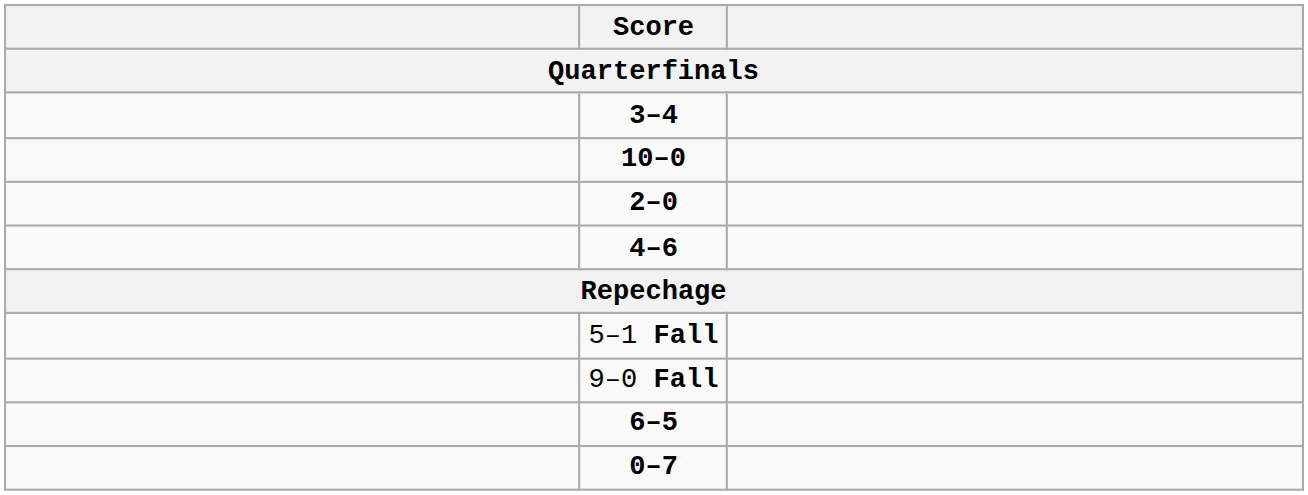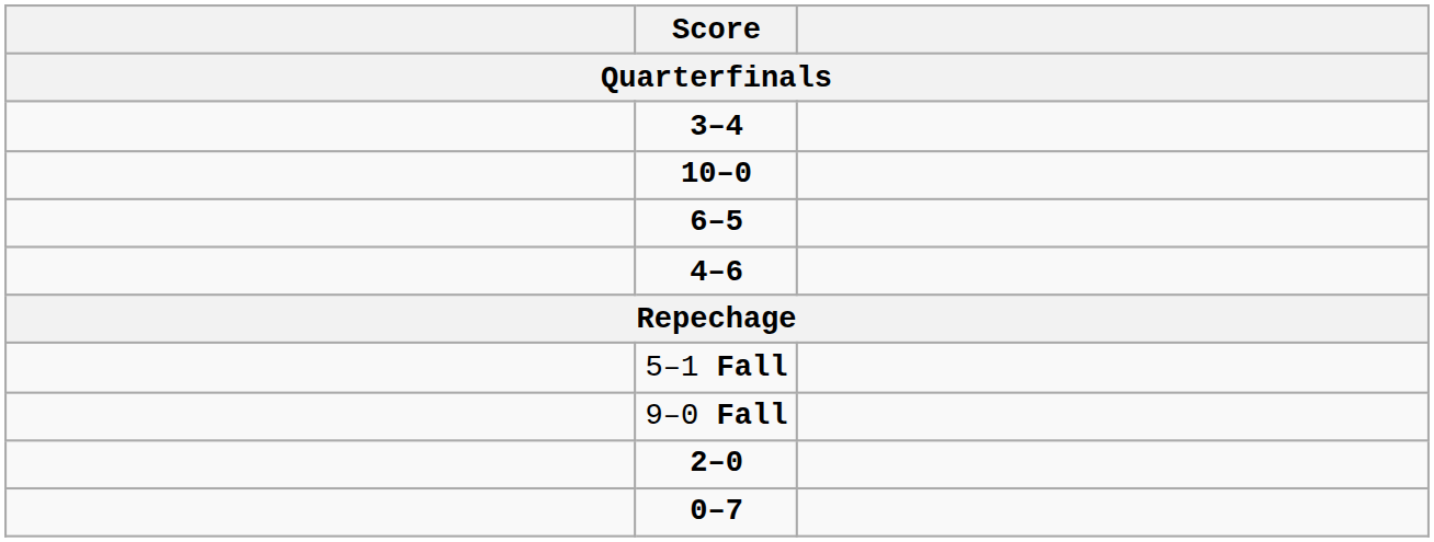 <table class="wikitable" style="text-align: left;">
 <tr>
 <th align="right" width="270"></th>
 <th width="65">Score</th>
 <th align="left" width="270"></th>
 </tr>
 <tr>
 <th colspan="3">Quarterfinals</th>
 </tr>
 <tr>
 <td></td>
 <td align=center><strong>3–4</strong></td>
 <td><strong></strong></td>
 </tr>
 <tr>
 <td><strong></strong></td>
 <td align=center><strong>10–0</strong></td>
 <td></td>
 </tr>
 <tr>
 <td><strong></strong></td>
-<td align=center><strong>2–0</strong></td>
+<td align=center><strong>6–5</strong></td>
 <td></td>
 </tr>
 <tr>
 <td></td>
 <td align=center><strong>4–6</strong></td>
 <td><strong></strong></td>
 </tr>
 <tr>
 <th colspan="3">Repechage</th>
 </tr>
 <tr>
 <td><strong></strong></td>
 <td align=center>5–1 <strong>Fall</strong></td>
 <td></td>
 </tr>
 <tr>
 <td><strong></strong></td>
 <td align=center>9–0 <strong>Fall</strong></td>
 <td></td>
 </tr>
 <tr>
 <td><strong></strong></td>
-<td align=center><strong>6–5</strong></td>
+<td align=center><strong>2–0</strong></td>
 <td></td>
 </tr>
 <tr>
 <td></td>
 <td align=center><strong>0–7</strong></td>
 <td><strong></strong></td>
 </tr>
 </table>
